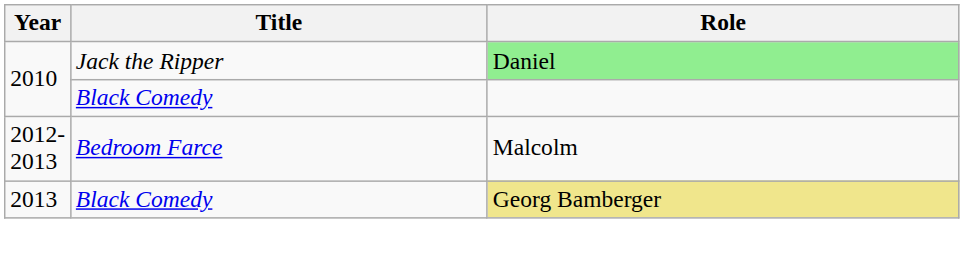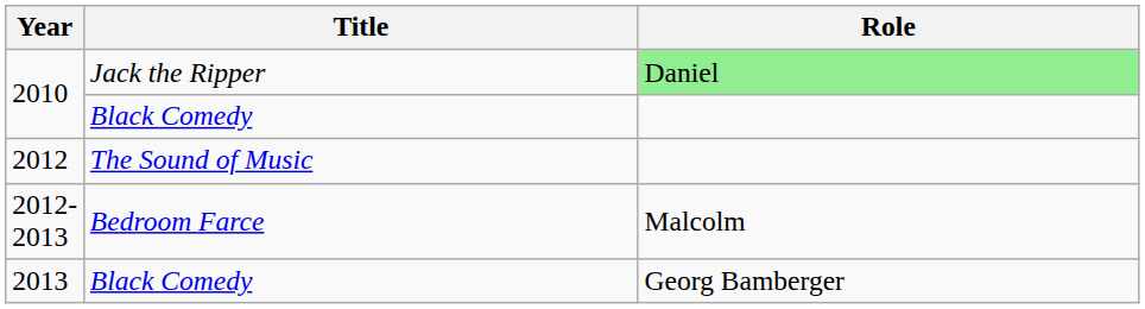 <table class="wikitable" style="width:650px">
 <tr>
 <th width=10>Year</th>
 <th>Title</th>
 <th>Role</th>
 </tr>
 <tr>
 <td rowspan=2>2010</td>
 <td><em>Jack the Ripper</em></td>
 <td style="background: lightgreen;">Daniel</td>
 </tr>
 <tr>
 <td><em><a href='#'>Black Comedy</a></em></td>
 <td></td>
 </tr>
 <tr>
+<td>2012</td>
+<td><em><a href='#'>The Sound of Music</a></em></td>
+<td></td>
+</tr>
+<tr>
 <td>2012-2013</td>
 <td><em><a href='#'>Bedroom Farce</a></em></td>
 <td>Malcolm</td>
 </tr>
 <tr>
 <td>2013</td>
 <td><em><a href='#'>Black Comedy</a></em></td>
-<td style="background: khaki;">Georg Bamberger</td>
+<td>Georg Bamberger</td>
 </tr>
 </table>
